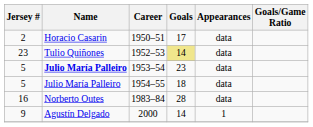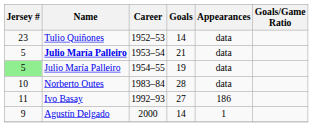 <table class="wikitable sortable" style="text-align: center;">
 <tr>
 <th>Jersey #</th>
 <th>Name</th>
 <th>Career</th>
 <th>Goals</th>
 <th>Appearances</th>
 <th>Goals/Game<br>Ratio</th>
 </tr>
 <tr>
-<td>2</td>
-<td style="text-align:left"> <a href='#'>Horacio Casarin</a></td>
-<td>1950–51</td>
-<td>17</td>
-<td>data</td>
-<td></td>
-</tr>
-<tr>
 <td>23</td>
 <td style="text-align:left"> <a href='#'>Tulio Quiñones</a></td>
 <td>1952–53</td>
-<td style="background: khaki;">14</td>
+<td>14</td>
 <td>data</td>
 <td></td>
 </tr>
 <tr>
 <td>5</td>
 <td style="text-align:left"><strong> <a href='#'>Julio María Palleiro</a></strong></td>
 <td>1953–54</td>
-<td>23</td>
+<td>21</td>
 <td>data</td>
 <td></td>
 </tr>
 <tr>
-<td>5</td>
+<td style="background: lightgreen;">5</td>
 <td style="text-align:left"> <a href='#'>Julio María Palleiro</a></td>
 <td>1954–55</td>
-<td>18</td>
+<td>19</td>
 <td>data</td>
 <td></td>
 </tr>
 <tr>
-<td>16</td>
+<td>10</td>
 <td style="text-align:left"> <a href='#'>Norberto Outes</a></td>
 <td>1983–84</td>
 <td>28</td>
 <td>data</td>
+<td></td>
+</tr>
+<tr>
+<td>11</td>
+<td style="text-align:left"> <a href='#'>Ivo Basay</a></td>
+<td>1992–93</td>
+<td>27</td>
+<td>186</td>
 <td></td>
 </tr>
 <tr>
 <td>9</td>
 <td style="text-align:left"> <a href='#'>Agustín Delgado</a></td>
 <td>2000</td>
 <td>14</td>
 <td>1</td>
 <td></td>
 </tr>
 <tr>
 </tr>
 </table>
